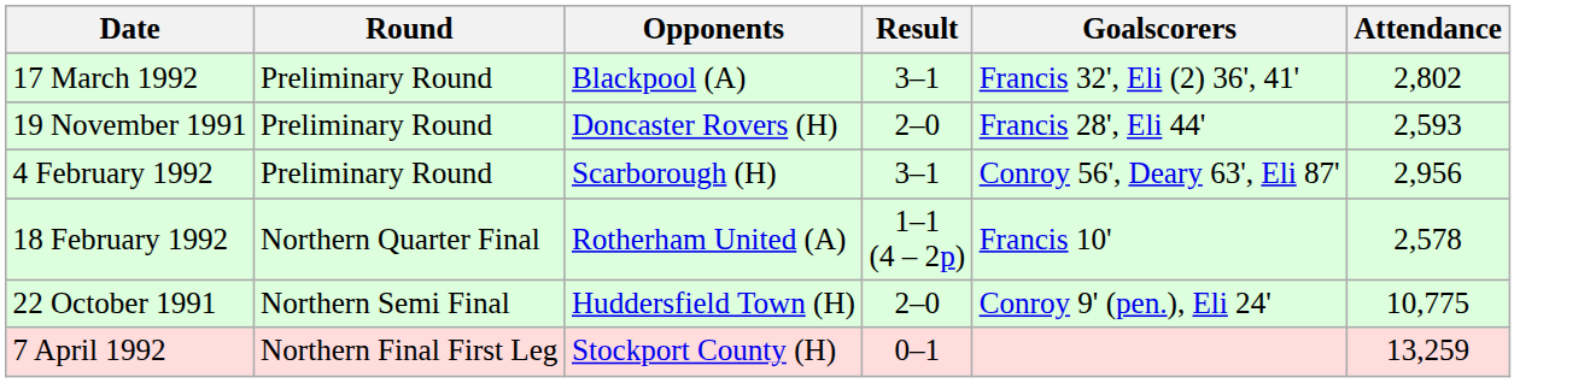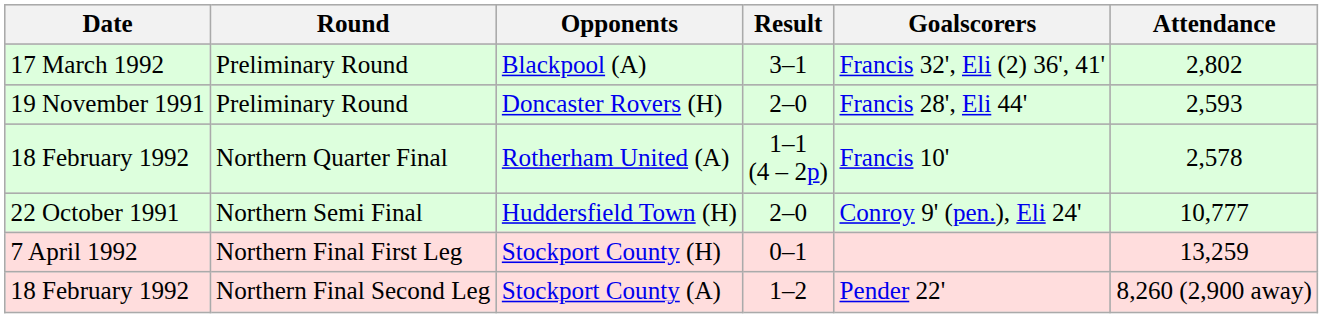 <table class="wikitable">
 <tr>
 <th>Date</th>
 <th>Round</th>
 <th>Opponents</th>
 <th>Result</th>
 <th>Goalscorers</th>
 <th>Attendance</th>
 </tr>
 <tr bgcolor="#ddffdd">
 <td>17 March 1992</td>
 <td>Preliminary Round</td>
 <td><a href='#'>Blackpool</a> (A)</td>
 <td align="center">3–1</td>
 <td><a href='#'>Francis</a> 32', <a href='#'>Eli</a> (2) 36', 41'</td>
 <td align="center">2,802</td>
 </tr>
 <tr bgcolor="#ddffdd">
 <td>19 November 1991</td>
 <td>Preliminary Round</td>
 <td><a href='#'>Doncaster Rovers</a> (H)</td>
 <td align="center">2–0</td>
 <td><a href='#'>Francis</a> 28', <a href='#'>Eli</a> 44'</td>
 <td align="center">2,593</td>
 </tr>
 <tr bgcolor="#ddffdd">
-<td>4 February 1992</td>
-<td>Preliminary Round</td>
-<td><a href='#'>Scarborough</a> (H)</td>
-<td align="center">3–1</td>
-<td><a href='#'>Conroy</a> 56', <a href='#'>Deary</a> 63', <a href='#'>Eli</a> 87'</td>
-<td align="center">2,956</td>
-</tr>
-<tr bgcolor="#ddffdd">
 <td>18 February 1992</td>
 <td>Northern Quarter Final</td>
 <td><a href='#'>Rotherham United</a> (A)</td>
 <td align="center">1–1 <br>(4 – 2<a href='#'>p</a>)</td>
 <td><a href='#'>Francis</a> 10'</td>
 <td align="center">2,578</td>
 </tr>
 <tr bgcolor="#ddffdd">
 <td>22 October 1991</td>
 <td>Northern Semi Final</td>
 <td><a href='#'>Huddersfield Town</a> (H)</td>
 <td align="center">2–0</td>
 <td><a href='#'>Conroy</a> 9' (<a href='#'>pen.</a>), <a href='#'>Eli</a> 24'</td>
-<td align="center">10,775</td>
+<td align="center">10,777</td>
 </tr>
 <tr bgcolor="#ffdddd">
 <td>7 April 1992</td>
 <td>Northern Final First Leg</td>
 <td><a href='#'>Stockport County</a> (H)</td>
 <td align="center">0–1</td>
 <td></td>
 <td align="center">13,259</td>
 </tr>
+<tr bgcolor="#ffdddd">
+<td>18 February 1992</td>
+<td>Northern Final Second Leg</td>
+<td><a href='#'>Stockport County</a> (A)</td>
+<td align="center">1–2</td>
+<td><a href='#'>Pender</a> 22'</td>
+<td align="center">8,260 (2,900 away)</td>
+</tr>
 </table>
